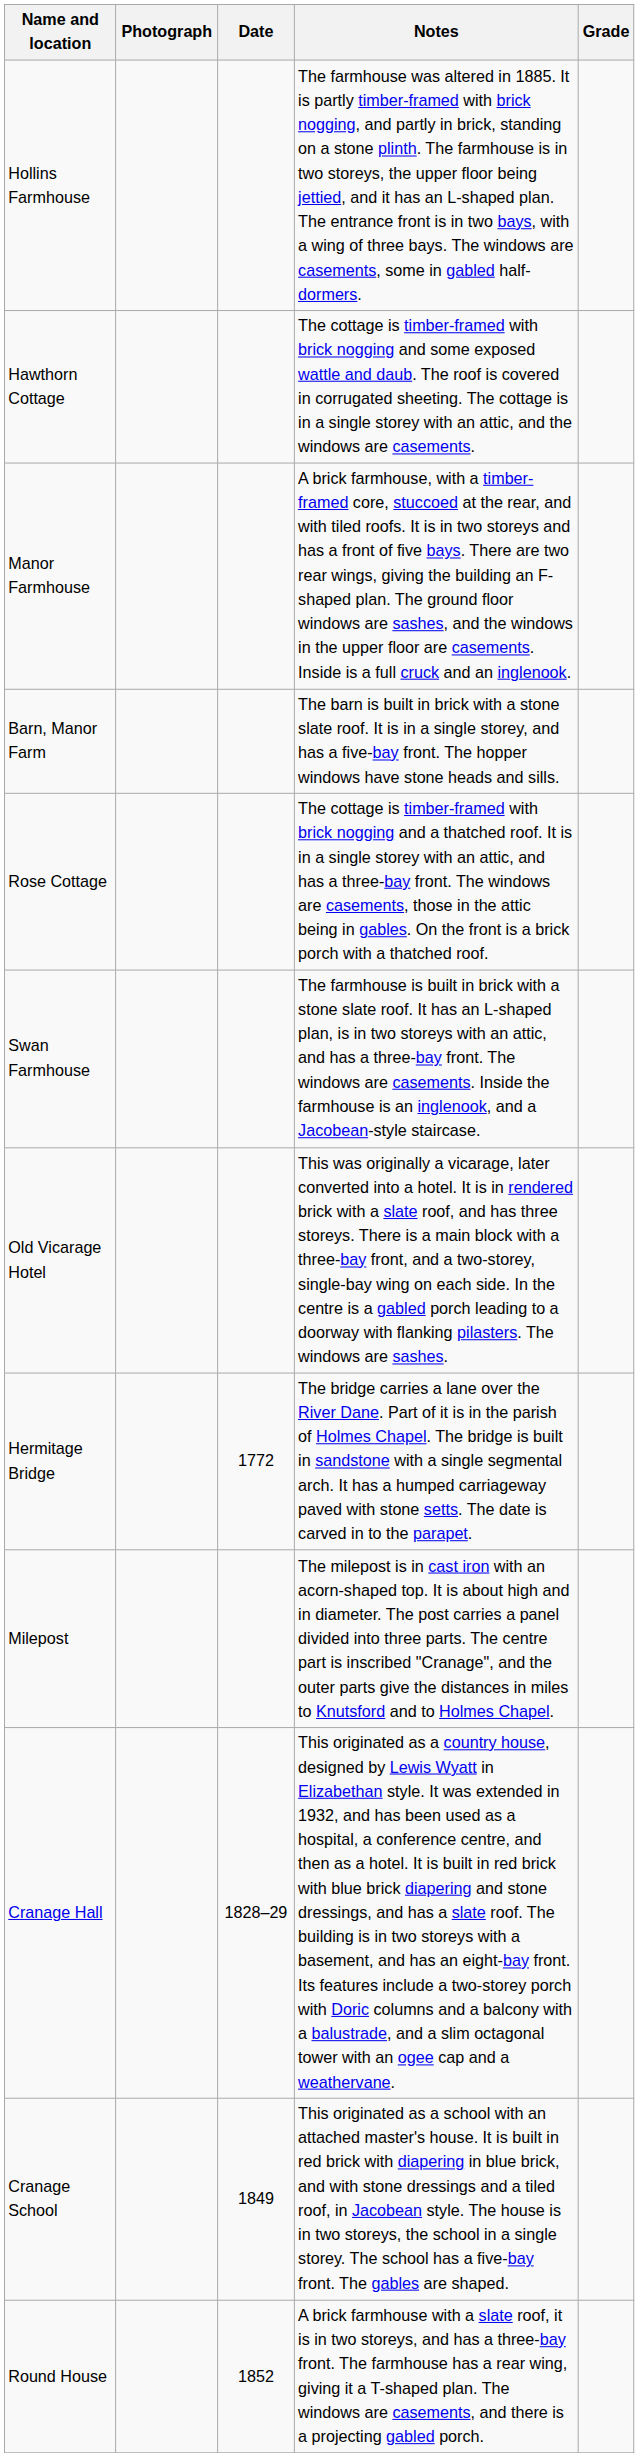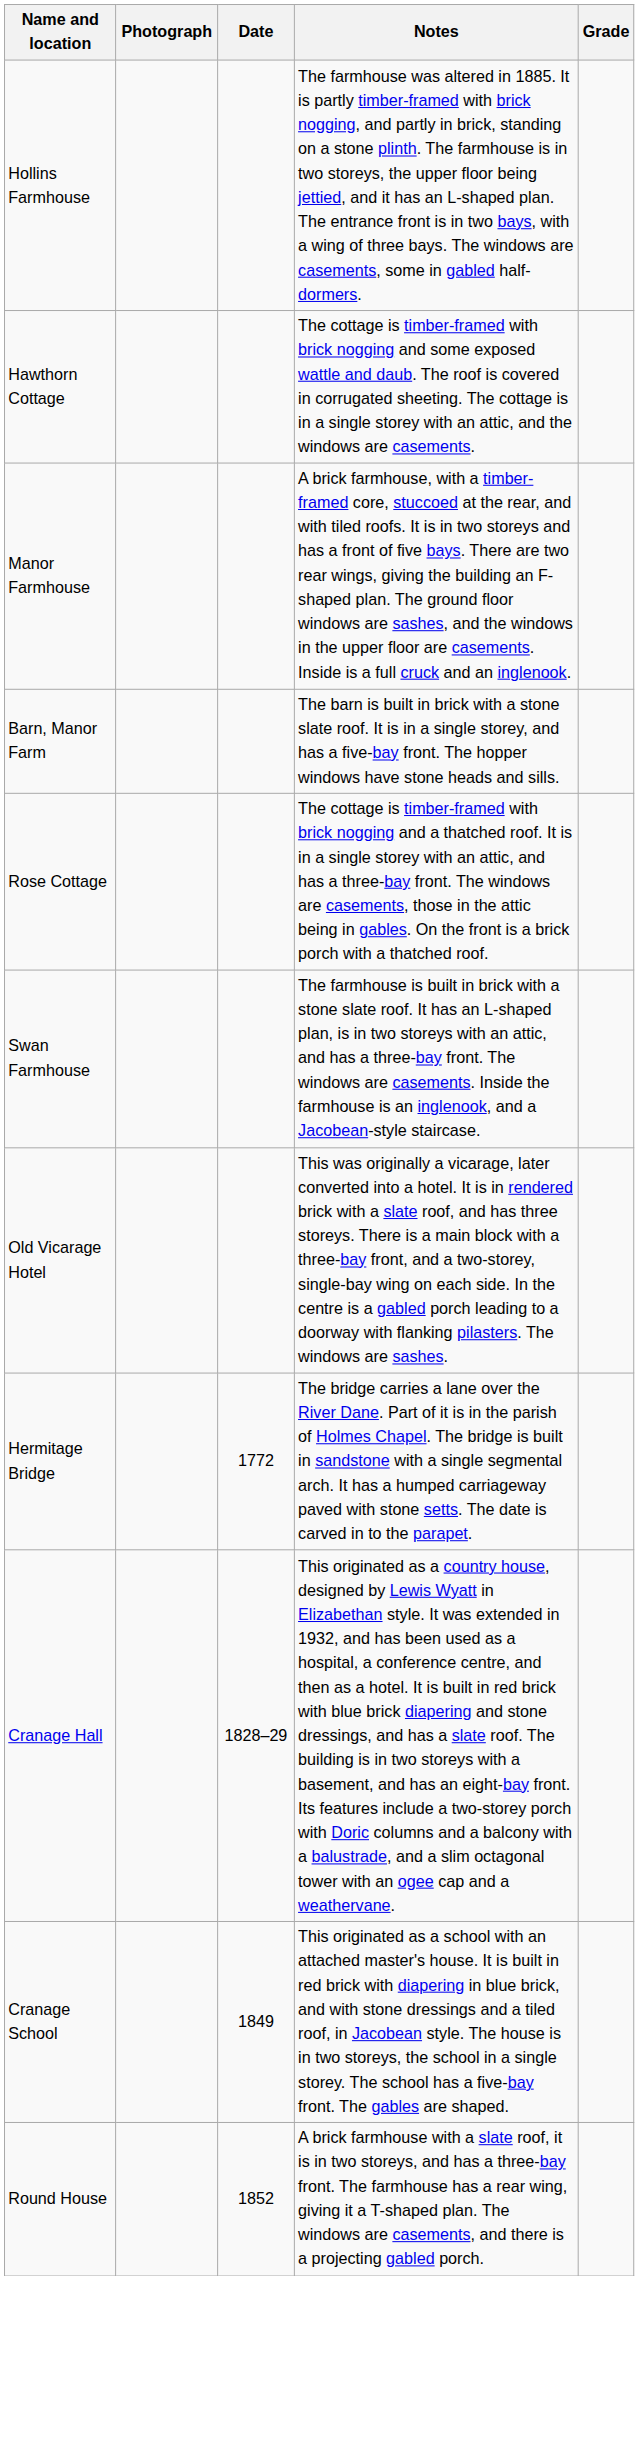 <table class="wikitable sortable plainrowheaders" style="width:100%;border:0px;text-align:left;line-height:150%;">
 <tr>
 <th scope="col"  style="width:150px">Name and location</th>
 <th scope="col"  style="width:100px" class="unsortable">Photograph</th>
 <th scope="col"  style="width:120px">Date</th>
 <th scope="col"  style="width:650px" class="unsortable">Notes</th>
 <th scope="col"  style="width:50px">Grade</th>
 </tr>
 <tr>
 <td>Hollins Farmhouse<br><small></small></td>
 <td></td>
 <td align="center"></td>
 <td>The farmhouse was altered in 1885.  It is partly <a href='#'>timber-framed</a> with <a href='#'>brick nogging</a>, and partly in brick, standing on a stone <a href='#'>plinth</a>.  The farmhouse is in two storeys, the upper floor being <a href='#'>jettied</a>, and it has an L-shaped plan.  The entrance front is in two <a href='#'>bays</a>, with a wing of three bays.  The windows are <a href='#'>casements</a>, some in <a href='#'>gabled</a> half-<a href='#'>dormers</a>.</td>
 <td align="center" ></td>
 </tr>
 <tr>
 <td>Hawthorn Cottage<br><small></small></td>
 <td></td>
 <td align="center"></td>
 <td>The cottage is <a href='#'>timber-framed</a> with <a href='#'>brick nogging</a> and some exposed <a href='#'>wattle and daub</a>.  The roof is covered in corrugated sheeting.  The cottage is in a single storey with an attic, and the windows are <a href='#'>casements</a>.</td>
 <td align="center" ></td>
 </tr>
 <tr>
 <td>Manor Farmhouse<br><small></small></td>
 <td></td>
 <td align="center"></td>
 <td>A brick farmhouse, with a <a href='#'>timber-framed</a> core, <a href='#'>stuccoed</a> at the rear, and with tiled roofs.  It is in two storeys and has a front of five <a href='#'>bays</a>.  There are two rear wings, giving the building an F-shaped plan.  The ground floor windows are <a href='#'>sashes</a>, and the windows in the upper floor are <a href='#'>casements</a>.  Inside is a full <a href='#'>cruck</a> and an <a href='#'>inglenook</a>.</td>
 <td align="center" ></td>
 </tr>
 <tr>
 <td>Barn, Manor Farm<br><small></small></td>
 <td></td>
 <td align="center"></td>
 <td>The barn is built in brick with a stone slate roof.  It is in a single storey, and has a five-<a href='#'>bay</a> front.  The hopper windows have stone heads and sills.</td>
 <td align="center" ></td>
 </tr>
 <tr>
 <td>Rose Cottage<br><small></small></td>
 <td></td>
 <td align="center"></td>
 <td>The cottage is <a href='#'>timber-framed</a> with <a href='#'>brick nogging</a> and a thatched roof.  It is in a single storey with an attic, and has a three-<a href='#'>bay</a> front.  The windows are <a href='#'>casements</a>, those in the attic being in <a href='#'>gables</a>.  On the front is a brick porch with a thatched roof.</td>
 <td align="center" ></td>
 </tr>
 <tr>
 <td>Swan Farmhouse<br><small></small></td>
 <td></td>
 <td align="center"></td>
 <td>The farmhouse is built in brick with a stone slate roof.  It has an L-shaped plan, is in two storeys with an attic, and has a three-<a href='#'>bay</a> front.  The windows are <a href='#'>casements</a>.  Inside the farmhouse is an <a href='#'>inglenook</a>, and a <a href='#'>Jacobean</a>-style staircase.</td>
 <td align="center" ></td>
 </tr>
 <tr>
 <td>Old Vicarage Hotel<br><small></small></td>
 <td></td>
 <td align="center"></td>
 <td>This was originally a vicarage, later converted into a hotel.  It is in <a href='#'>rendered</a> brick with a <a href='#'>slate</a> roof, and has three storeys.  There is a main block with a three-<a href='#'>bay</a> front, and a two-storey, single-bay wing on each side.  In the centre is a <a href='#'>gabled</a> porch leading to a doorway with flanking <a href='#'>pilasters</a>.  The windows are <a href='#'>sashes</a>.</td>
 <td align="center" ></td>
 </tr>
 <tr>
 <td>Hermitage Bridge<br><small></small></td>
 <td></td>
 <td align="center">1772</td>
 <td>The bridge carries a lane over the <a href='#'>River Dane</a>.  Part of it is in the parish of <a href='#'>Holmes Chapel</a>.  The bridge is built in <a href='#'>sandstone</a> with a single segmental arch.  It has a humped carriageway paved with stone <a href='#'>setts</a>.  The date is carved in to the <a href='#'>parapet</a>.</td>
 <td align="center" ></td>
 </tr>
 <tr>
-<td>Milepost<br><small></small></td>
-<td></td>
-<td align="center"></td>
-<td>The milepost is in <a href='#'>cast iron</a> with an acorn-shaped top.  It is about  high and  in diameter.  The post carries a panel divided into three parts.  The centre part is inscribed "Cranage", and the outer parts give the distances in miles to <a href='#'>Knutsford</a> and to <a href='#'>Holmes Chapel</a>.</td>
-<td align="center" ></td>
-</tr>
-<tr>
 <td><a href='#'>Cranage Hall</a><br><small></small></td>
 <td></td>
 <td align="center">1828–29</td>
 <td>This originated as a <a href='#'>country house</a>, designed by <a href='#'>Lewis Wyatt</a> in <a href='#'>Elizabethan</a> style.  It was extended in 1932, and has been used as a hospital, a conference centre, and then as a hotel.  It is built in red brick with blue brick <a href='#'>diapering</a> and stone dressings, and has a <a href='#'>slate</a> roof.  The building is in two storeys with a basement, and has an eight-<a href='#'>bay</a> front.  Its features include a two-storey porch with <a href='#'>Doric</a> columns and a balcony with a <a href='#'>balustrade</a>, and a slim octagonal tower with an <a href='#'>ogee</a> cap and a <a href='#'>weathervane</a>.</td>
 <td align="center" ></td>
 </tr>
 <tr>
 <td>Cranage School<br><small></small></td>
 <td></td>
 <td align="center">1849</td>
 <td>This originated as a school with an attached master's house.  It is built in red brick with <a href='#'>diapering</a> in blue brick, and with stone dressings and a tiled roof, in <a href='#'>Jacobean</a> style.  The house is in two storeys, the school in a single storey.  The school has a five-<a href='#'>bay</a> front.  The <a href='#'>gables</a> are shaped.</td>
 <td align="center" ></td>
 </tr>
 <tr>
 <td>Round House<br><small></small></td>
 <td></td>
 <td align="center">1852</td>
 <td>A brick farmhouse with a <a href='#'>slate</a> roof, it is in two storeys, and has a three-<a href='#'>bay</a> front.  The farmhouse has a rear wing, giving it a T-shaped plan.  The windows are <a href='#'>casements</a>, and there is a projecting <a href='#'>gabled</a> porch.</td>
 <td align="center" ></td>
 </tr>
 <tr>
 </tr>
 </table>
